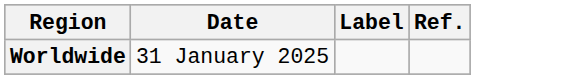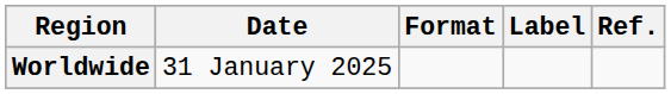 <table class="wikitable plainrowheaders" style="text-align:center;">
 <tr>
 <th scope="col">Region</th>
 <th scope="col">Date</th>
+<th scope="col">Format</th>
 <th scope="col">Label</th>
 <th scope="col">Ref.</th>
 </tr>
 <tr>
 <th scope="row">Worldwide</th>
 <td>31 January 2025</td>
 <td></td>
 <td></td>
+<td></td>
 </tr>
 </table>
